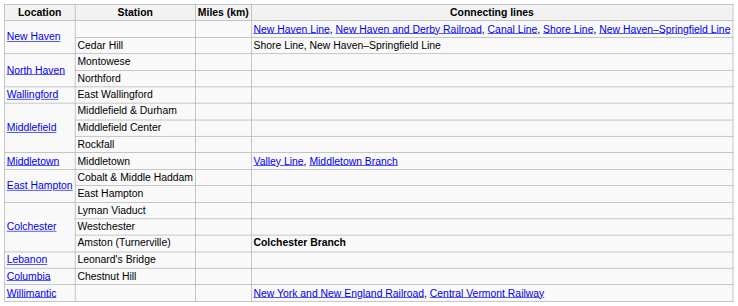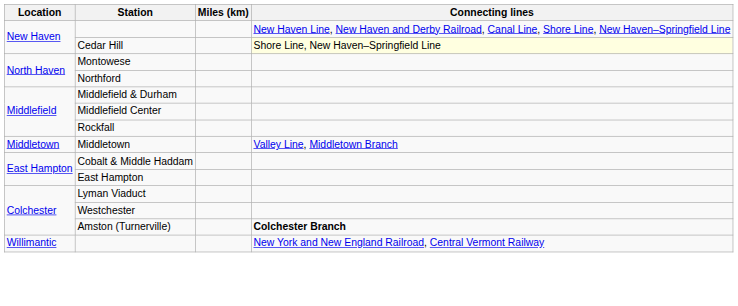 <table class="wikitable">
 <tr>
 <th>Location</th>
 <th>Station</th>
 <th>Miles (km)</th>
 <th>Connecting lines</th>
 </tr>
 <tr>
 <td rowspan="2"><a href='#'>New Haven</a></td>
 <td></td>
 <td></td>
 <td><a href='#'>New Haven Line</a>, <a href='#'>New Haven and Derby Railroad</a>, <a href='#'>Canal Line</a>, <a href='#'>Shore Line</a>, <a href='#'>New Haven–Springfield Line</a></td>
 </tr>
 <tr>
 <td>Cedar Hill</td>
 <td></td>
-<td>Shore Line, New Haven–Springfield Line</td>
+<td style="background: lightyellow;">Shore Line, New Haven–Springfield Line</td>
 </tr>
 <tr>
 <td rowspan="2"><a href='#'>North Haven</a></td>
 <td>Montowese</td>
 <td></td>
 <td></td>
 </tr>
 <tr>
 <td>Northford</td>
-<td></td>
-<td></td>
-</tr>
-<tr>
-<td><a href='#'>Wallingford</a></td>
-<td>East Wallingford</td>
 <td></td>
 <td></td>
 </tr>
 <tr>
 <td rowspan="3"><a href='#'>Middlefield</a></td>
 <td>Middlefield & Durham</td>
 <td></td>
 <td></td>
 </tr>
 <tr>
 <td>Middlefield Center</td>
 <td></td>
 <td></td>
 </tr>
 <tr>
 <td>Rockfall</td>
 <td></td>
 <td></td>
 </tr>
 <tr>
 <td><a href='#'>Middletown</a></td>
 <td>Middletown</td>
 <td></td>
 <td><a href='#'>Valley Line</a>, <a href='#'>Middletown Branch</a></td>
 </tr>
 <tr>
 <td rowspan="2"><a href='#'>East Hampton</a></td>
 <td>Cobalt & Middle Haddam</td>
 <td></td>
 <td></td>
 </tr>
 <tr>
 <td>East Hampton</td>
 <td></td>
 <td></td>
 </tr>
 <tr>
 <td rowspan="3"><a href='#'>Colchester</a></td>
 <td>Lyman Viaduct</td>
 <td></td>
 <td></td>
 </tr>
 <tr>
 <td>Westchester</td>
 <td></td>
 <td></td>
 </tr>
 <tr>
 <td>Amston (Turnerville)</td>
 <td></td>
 <td><strong>Colchester Branch</strong></td>
 </tr>
 <tr>
-<td><a href='#'>Lebanon</a></td>
-<td>Leonard's Bridge</td>
-<td></td>
-<td></td>
-</tr>
-<tr>
-<td><a href='#'>Columbia</a></td>
-<td>Chestnut Hill</td>
-<td></td>
-<td></td>
-</tr>
-<tr>
 <td><a href='#'>Willimantic</a></td>
 <td></td>
 <td></td>
 <td><a href='#'>New York and New England Railroad</a>, <a href='#'>Central Vermont Railway</a></td>
 </tr>
 </table>
